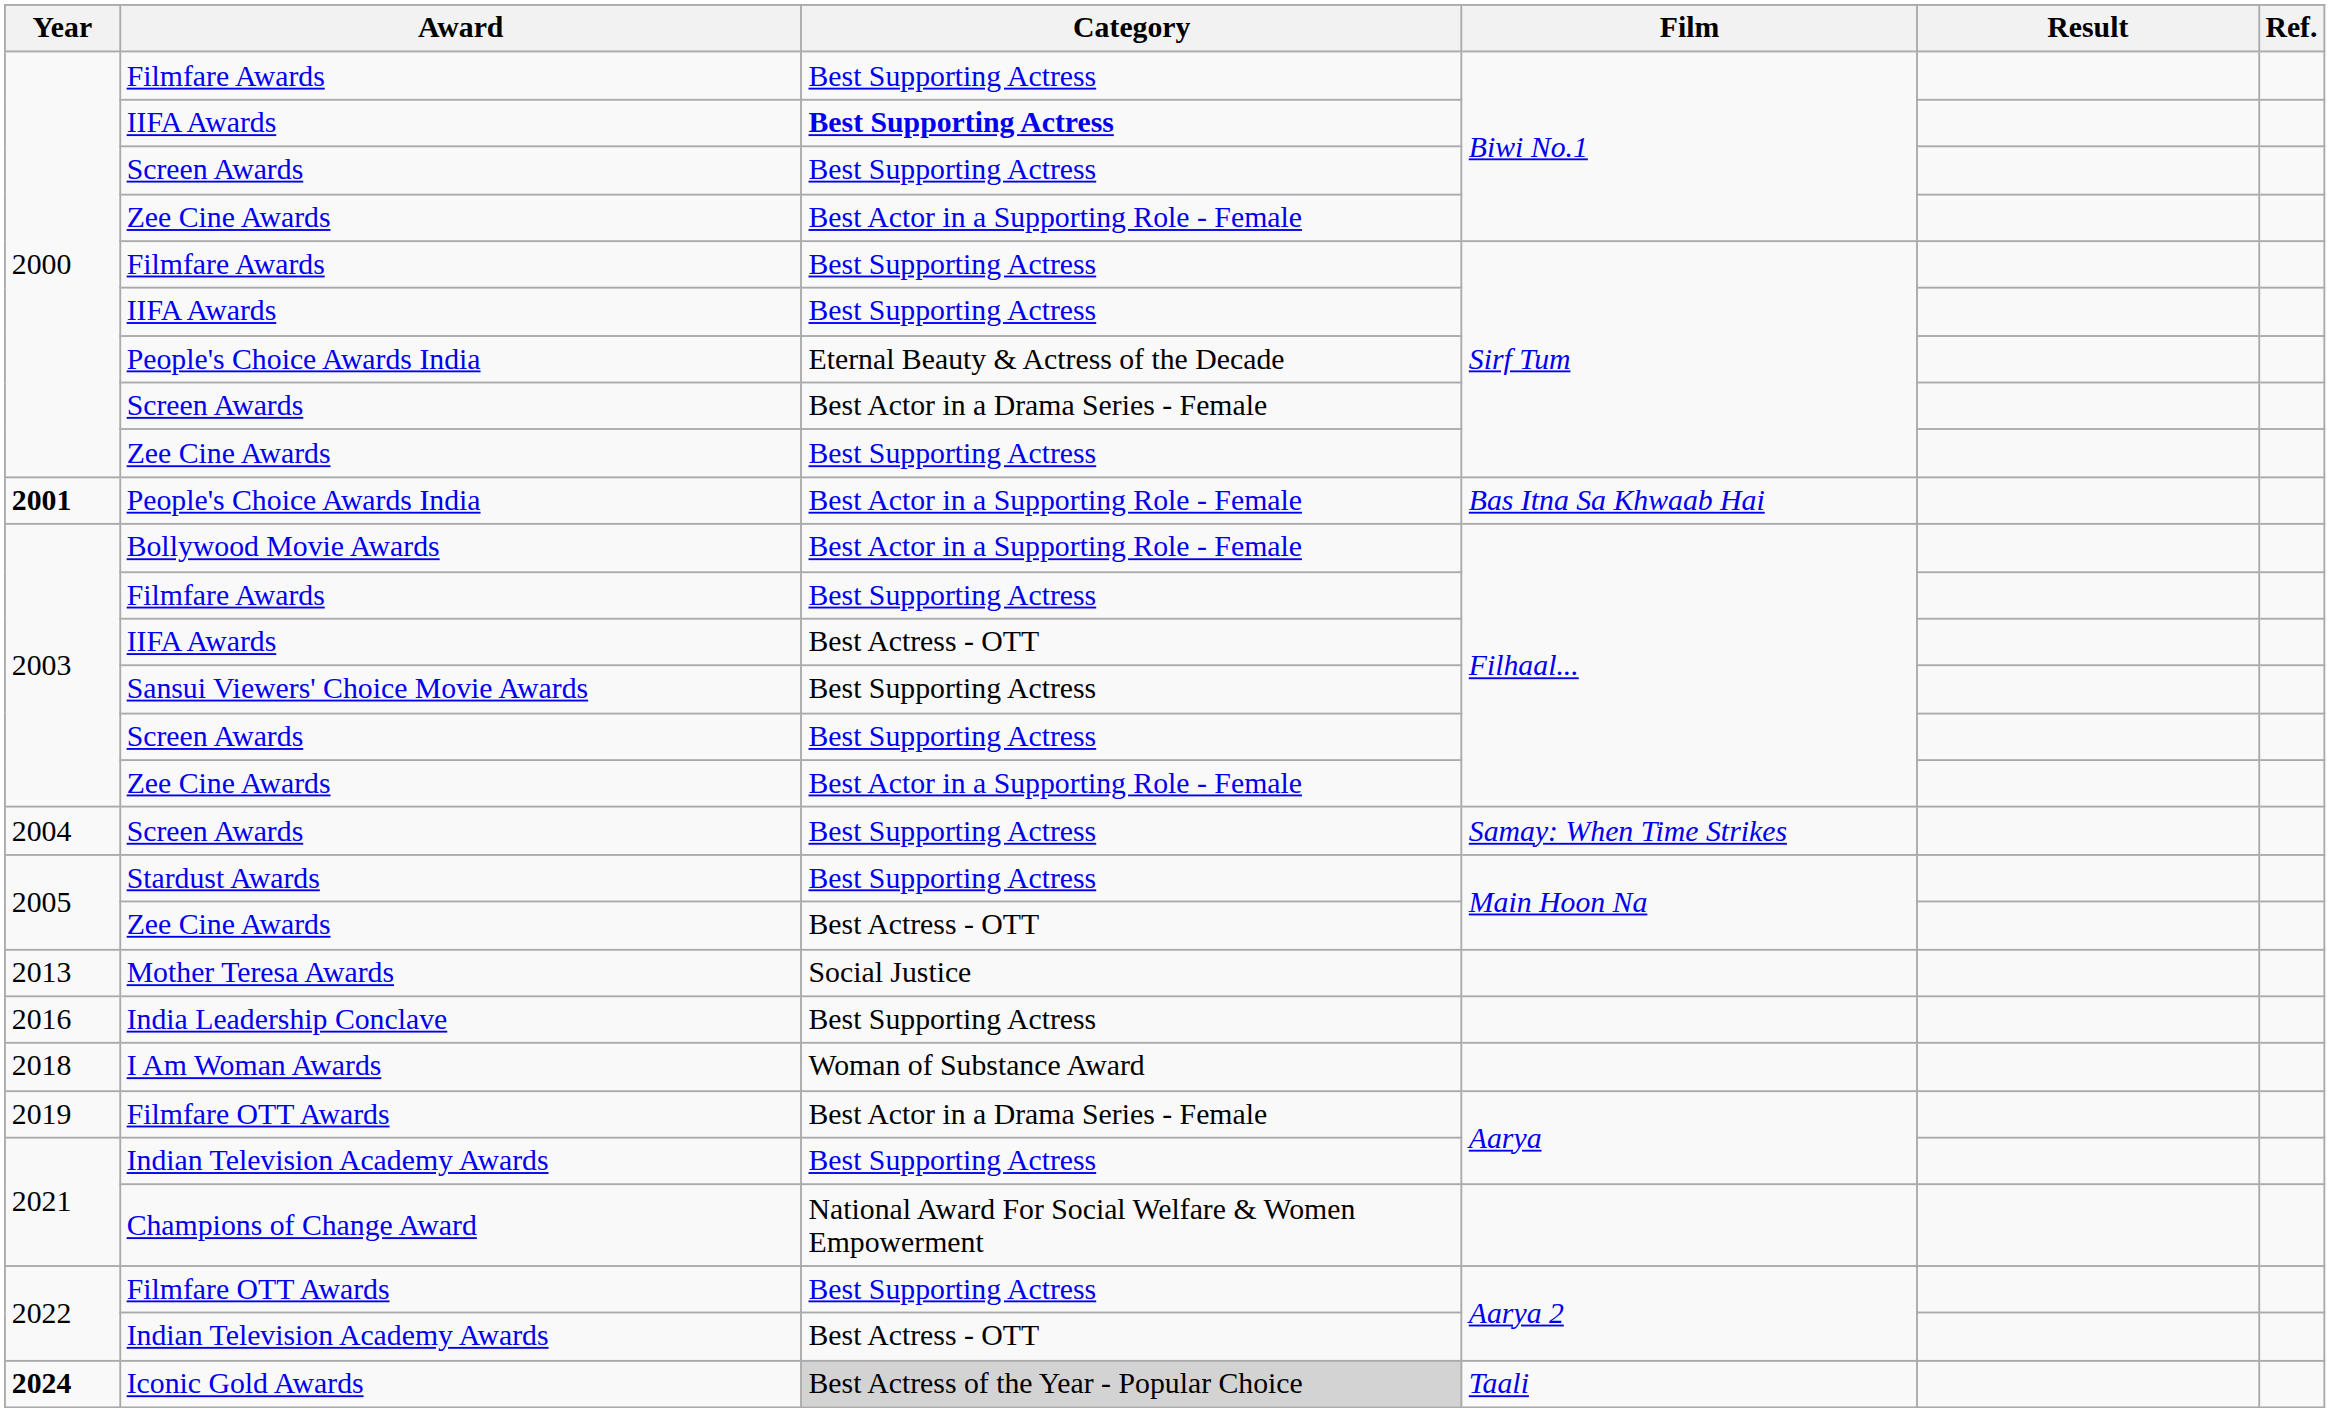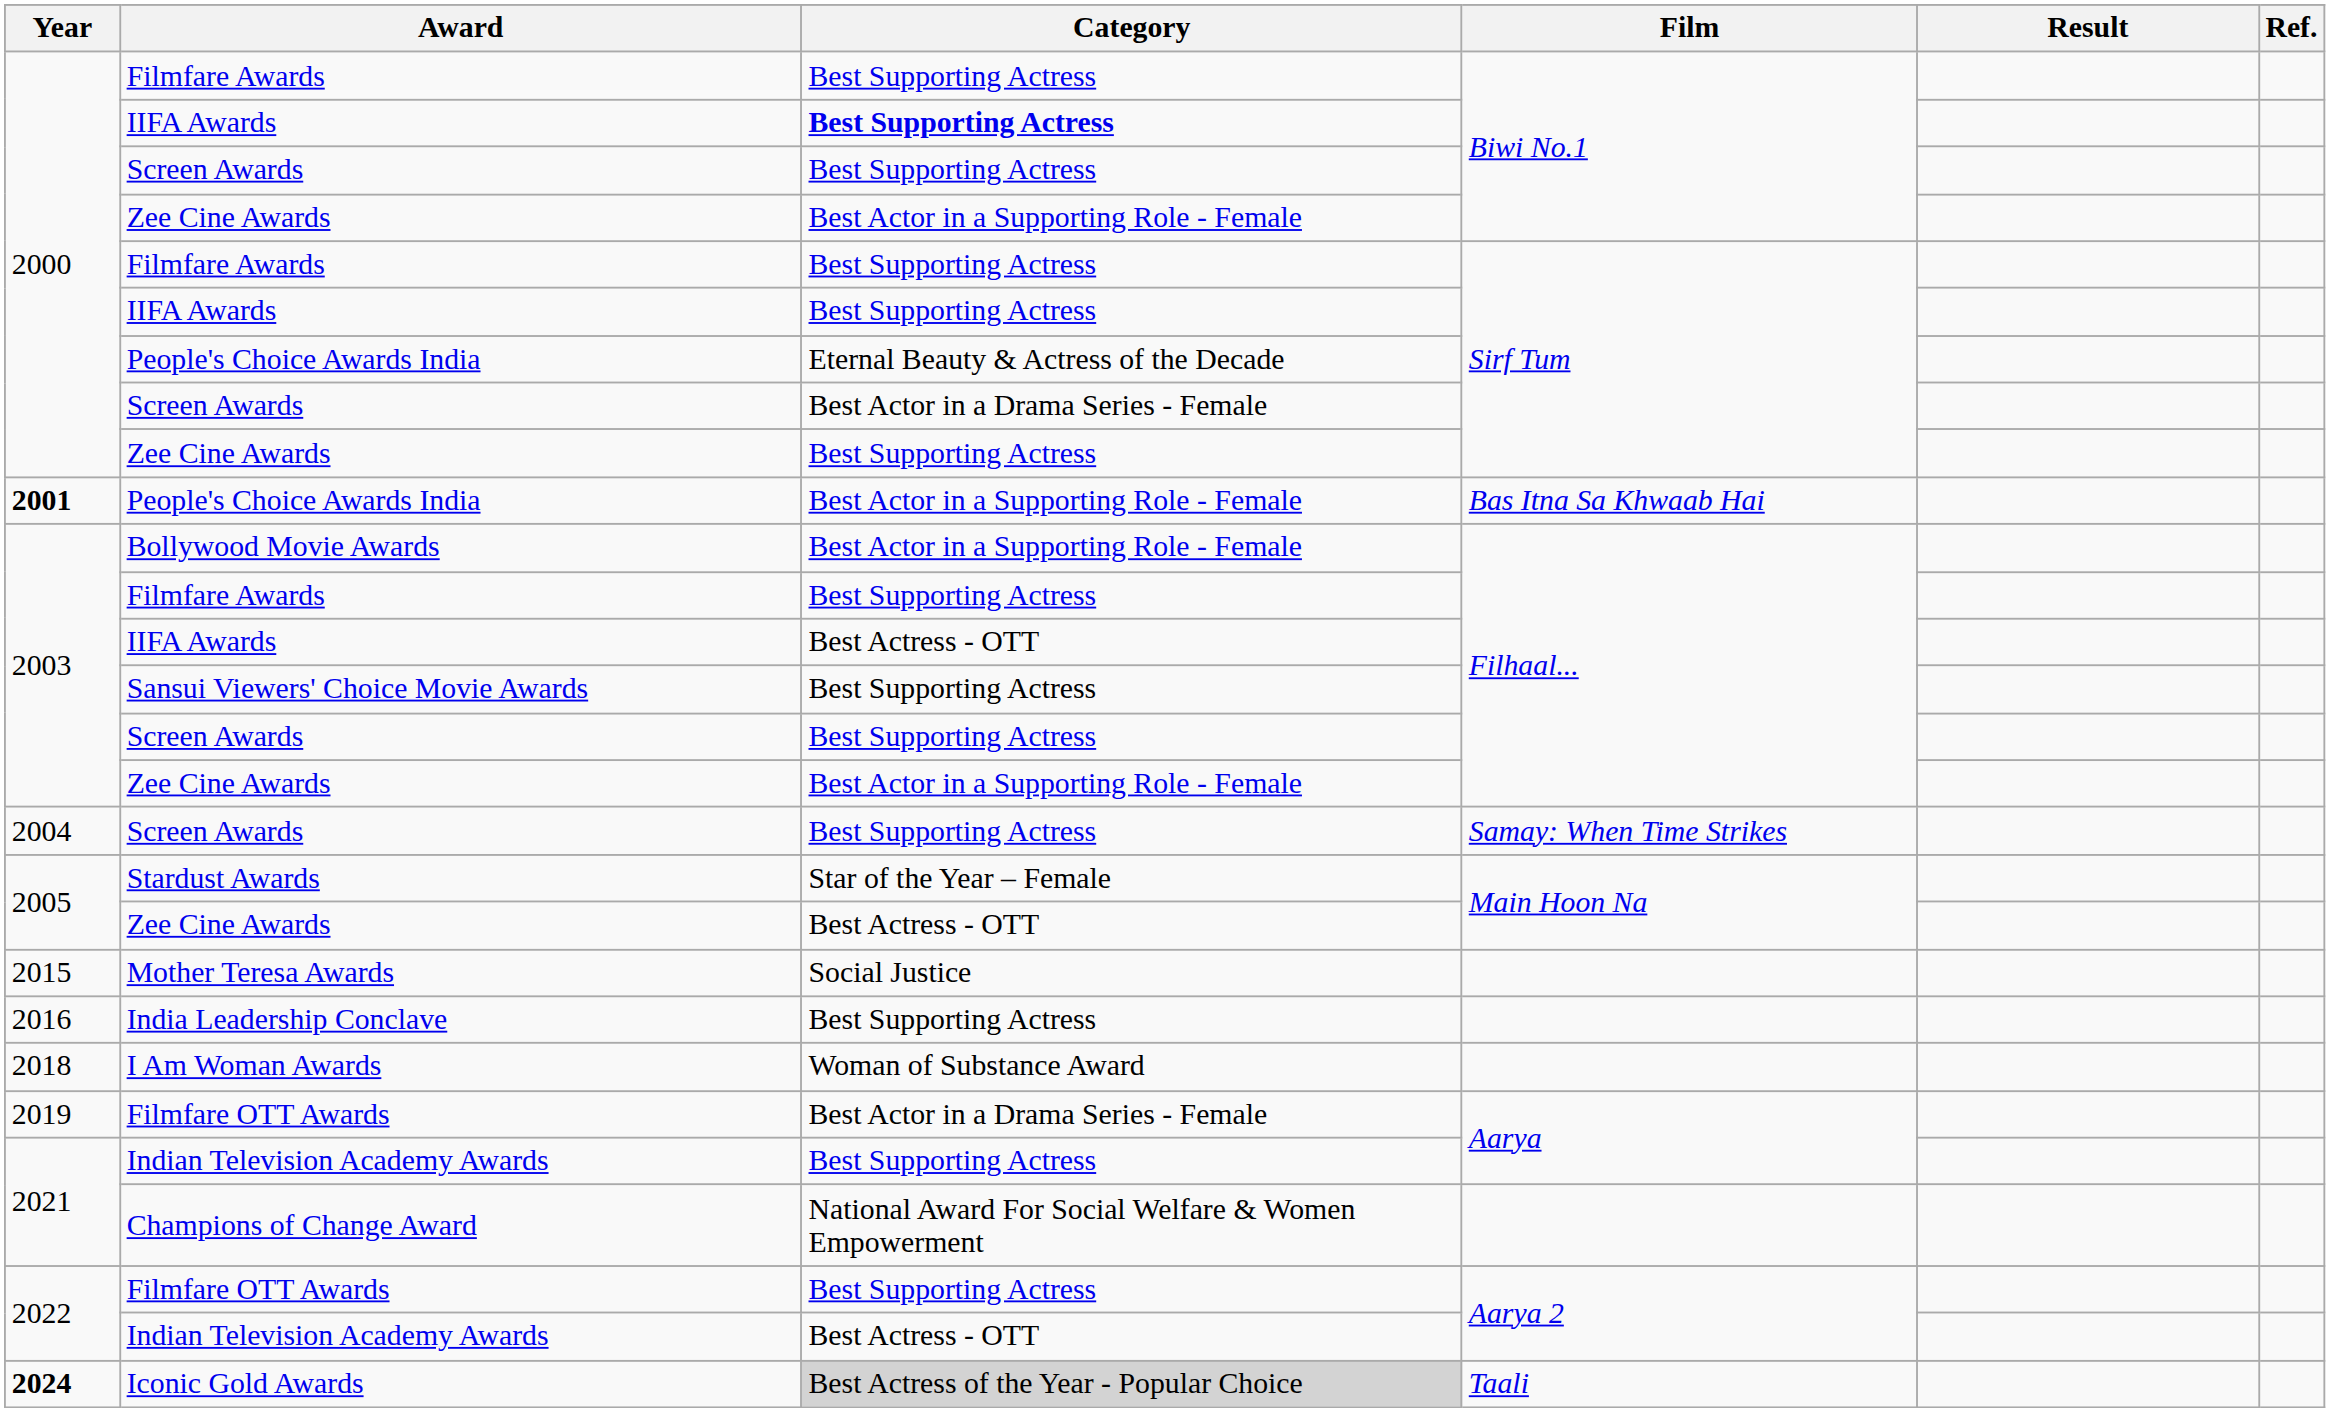 <table class="wikitable">
 <tr>
 <th width=5%>Year</th>
 <th width=30%>Award</th>
 <th width=29%>Category</th>
 <th width="20%">Film</th>
 <th width=15%>Result</th>
 <th width=5%>Ref.</th>
 </tr>
 <tr>
 <td rowspan="9">2000</td>
 <td><a href='#'>Filmfare Awards</a></td>
 <td><a href='#'>Best Supporting Actress</a></td>
 <td rowspan="4"><em><a href='#'>Biwi No.1</a></em></td>
 <td></td>
 <td></td>
 </tr>
 <tr>
 <td><a href='#'>IIFA Awards</a></td>
 <td><strong><a href='#'>Best Supporting Actress</a></strong></td>
 <td></td>
 <td></td>
 </tr>
 <tr>
 <td><a href='#'>Screen Awards</a></td>
 <td><a href='#'>Best Supporting Actress</a></td>
 <td></td>
 <td></td>
 </tr>
 <tr>
 <td><a href='#'>Zee Cine Awards</a></td>
 <td><a href='#'>Best Actor in a Supporting Role - Female</a></td>
 <td></td>
 <td></td>
 </tr>
 <tr>
 <td><a href='#'>Filmfare Awards</a></td>
 <td><a href='#'>Best Supporting Actress</a></td>
 <td rowspan="5"><em><a href='#'>Sirf Tum</a></em></td>
 <td></td>
 <td></td>
 </tr>
 <tr>
 <td><a href='#'>IIFA Awards</a></td>
 <td><a href='#'>Best Supporting Actress</a></td>
 <td></td>
 <td></td>
 </tr>
 <tr>
 <td><a href='#'>People's Choice Awards India</a></td>
 <td>Eternal Beauty & Actress of the Decade</td>
 <td></td>
 <td></td>
 </tr>
 <tr>
 <td><a href='#'>Screen Awards</a></td>
 <td>Best Actor in a Drama Series - Female</td>
 <td></td>
 <td></td>
 </tr>
 <tr>
 <td><a href='#'>Zee Cine Awards</a></td>
 <td><a href='#'>Best Supporting Actress</a></td>
 <td></td>
 <td></td>
 </tr>
 <tr>
 <td><strong>2001</strong></td>
 <td><a href='#'>People's Choice Awards India</a></td>
 <td><a href='#'>Best Actor in a Supporting Role - Female</a></td>
 <td><em><a href='#'>Bas Itna Sa Khwaab Hai</a></em></td>
 <td></td>
 <td></td>
 </tr>
 <tr>
 <td rowspan="6">2003</td>
 <td><a href='#'>Bollywood Movie Awards</a></td>
 <td><a href='#'>Best Actor in a Supporting Role - Female</a></td>
 <td rowspan="6"><em><a href='#'>Filhaal...</a></em></td>
 <td></td>
 <td></td>
 </tr>
 <tr>
 <td><a href='#'>Filmfare Awards</a></td>
 <td><a href='#'>Best Supporting Actress</a></td>
 <td></td>
 <td></td>
 </tr>
 <tr>
 <td><a href='#'>IIFA Awards</a></td>
 <td>Best Actress - OTT</td>
 <td></td>
 <td></td>
 </tr>
 <tr>
 <td><a href='#'>Sansui Viewers' Choice Movie Awards</a></td>
 <td>Best Supporting Actress</td>
 <td></td>
 <td></td>
 </tr>
 <tr>
 <td><a href='#'>Screen Awards</a></td>
 <td><a href='#'>Best Supporting Actress</a></td>
 <td></td>
 <td></td>
 </tr>
 <tr>
 <td><a href='#'>Zee Cine Awards</a></td>
 <td><a href='#'>Best Actor in a Supporting Role - Female</a></td>
 <td></td>
 <td></td>
 </tr>
 <tr>
 <td>2004</td>
 <td><a href='#'>Screen Awards</a></td>
 <td><a href='#'>Best Supporting Actress</a></td>
 <td><em><a href='#'>Samay: When Time Strikes</a></em></td>
 <td></td>
 <td></td>
 </tr>
 <tr>
 <td rowspan="2">2005</td>
 <td><a href='#'>Stardust Awards</a></td>
-<td><a href='#'>Best Supporting Actress</a></td>
+<td>Star of the Year – Female</td>
 <td rowspan="2"><em><a href='#'>Main Hoon Na</a></em></td>
 <td></td>
 <td></td>
 </tr>
 <tr>
 <td><a href='#'>Zee Cine Awards</a></td>
 <td>Best Actress - OTT</td>
 <td></td>
 <td></td>
 </tr>
 <tr>
-<td>2013</td>
+<td>2015</td>
 <td><a href='#'>Mother Teresa Awards</a></td>
 <td>Social Justice</td>
 <td></td>
 <td></td>
 <td></td>
 </tr>
 <tr>
 <td>2016</td>
 <td><a href='#'>India Leadership Conclave</a></td>
 <td>Best Supporting Actress</td>
 <td></td>
 <td></td>
 <td></td>
 </tr>
 <tr>
 <td>2018</td>
 <td><a href='#'>I Am Woman Awards</a></td>
 <td>Woman of Substance Award</td>
 <td></td>
 <td></td>
 <td></td>
 </tr>
 <tr>
 <td>2019</td>
 <td><a href='#'>Filmfare OTT Awards</a></td>
 <td>Best Actor in a Drama Series - Female</td>
 <td rowspan="2"><em><a href='#'>Aarya</a></em></td>
 <td></td>
 <td></td>
 </tr>
 <tr>
 <td rowspan="2">2021</td>
 <td><a href='#'>Indian Television Academy Awards</a></td>
 <td><a href='#'>Best Supporting Actress</a></td>
 <td></td>
 <td></td>
 </tr>
 <tr>
 <td><a href='#'>Champions of Change Award</a></td>
 <td>National Award For Social Welfare & Women Empowerment</td>
 <td></td>
 <td></td>
 <td></td>
 </tr>
 <tr>
 <td rowspan="2">2022</td>
 <td><a href='#'>Filmfare OTT Awards</a></td>
 <td><a href='#'>Best Supporting Actress</a></td>
 <td rowspan="2"><em><a href='#'>Aarya 2</a></em></td>
 <td></td>
 <td></td>
 </tr>
 <tr>
 <td><a href='#'>Indian Television Academy Awards</a></td>
 <td>Best Actress - OTT</td>
 <td></td>
 <td></td>
 </tr>
 <tr>
 <td><strong>2024</strong></td>
 <td><a href='#'>Iconic Gold Awards</a></td>
 <td style="background: lightgrey;">Best Actress of the Year - Popular Choice</td>
 <td><em><a href='#'>Taali</a></em></td>
 <td></td>
 <td></td>
 </tr>
 </table>
